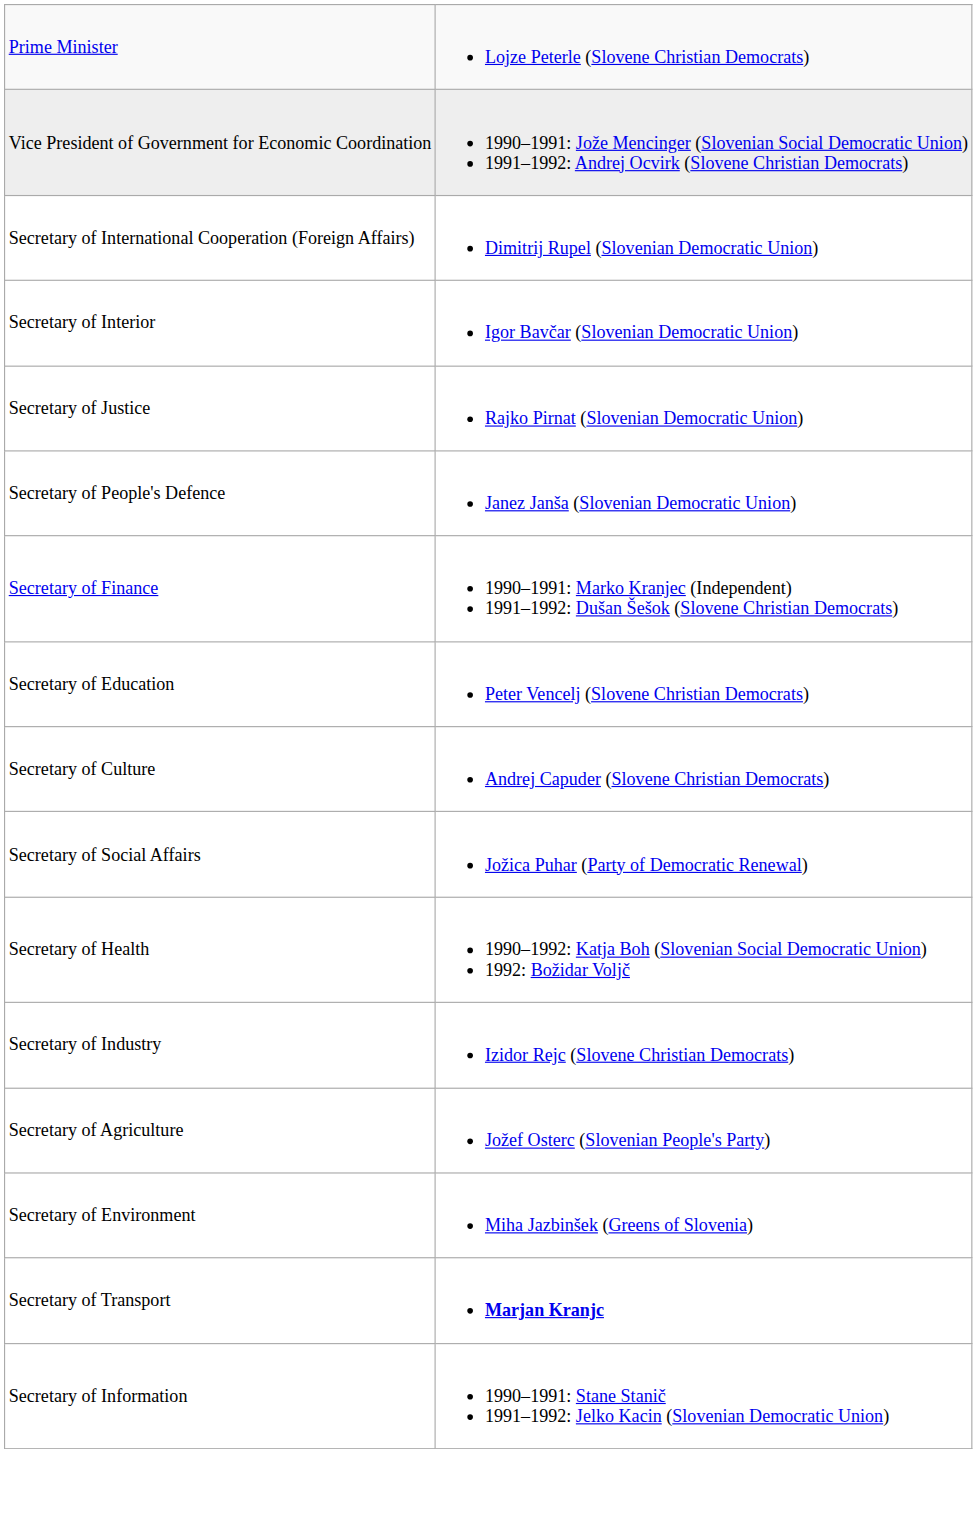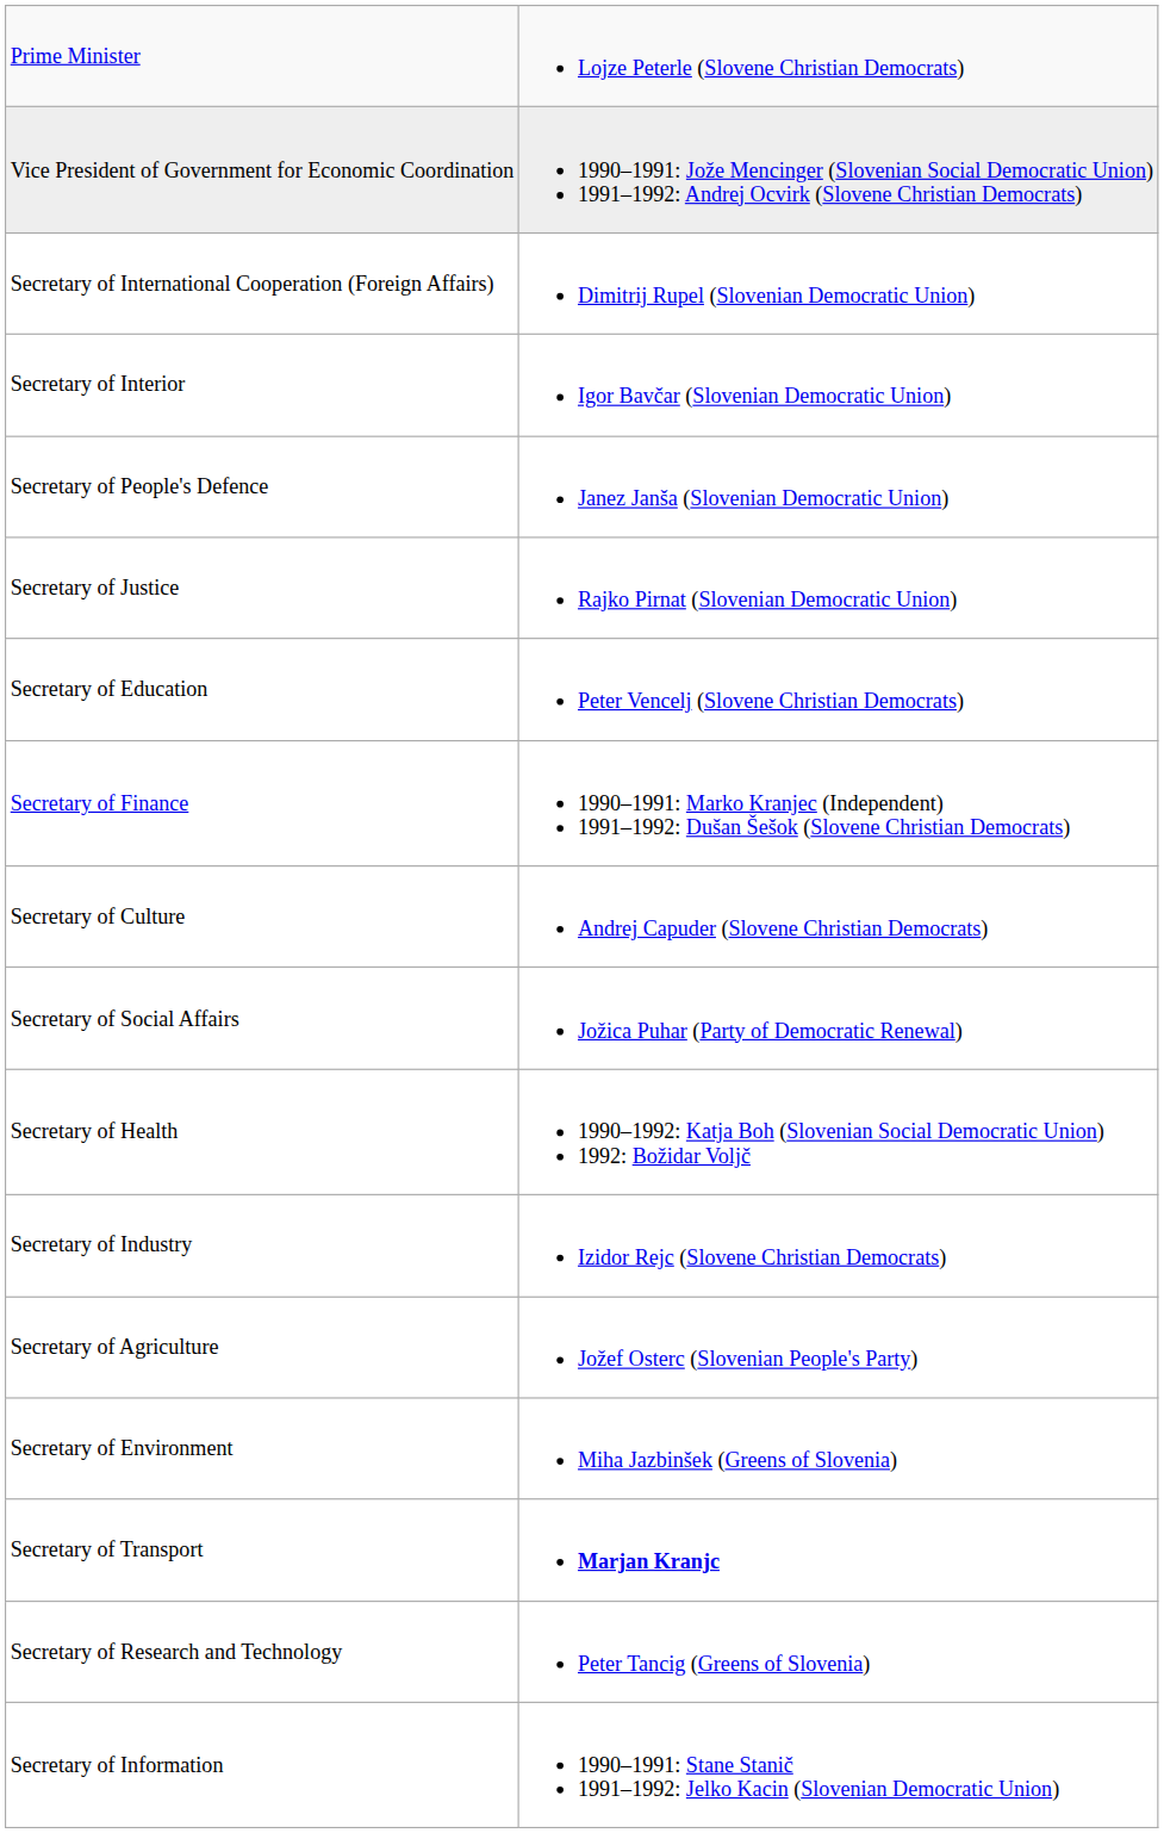 <table class="wikitable">
 <tr>
 <td><a href='#'>Prime Minister</a></td>
 <td><br><ul><li><a href='#'>Lojze Peterle</a> (<a href='#'>Slovene Christian Democrats</a>)</li></ul></td>
 </tr>
 <tr bgcolor="#EEEEEE">
 <td>Vice President of Government for Economic Coordination</td>
 <td><br><ul><li>1990–1991: <a href='#'>Jože Mencinger</a> (<a href='#'>Slovenian Social Democratic Union</a>)</li><li>1991–1992: <a href='#'>Andrej Ocvirk</a> (<a href='#'>Slovene Christian Democrats</a>)</li></ul></td>
 </tr>
 <tr bgcolor="#FFFFFF">
 <td>Secretary of International Cooperation (Foreign Affairs)</td>
 <td><br><ul><li><a href='#'>Dimitrij Rupel</a> (<a href='#'>Slovenian Democratic Union</a>)</li></ul></td>
 </tr>
 <tr bgcolor="#FFFFFF">
 <td>Secretary of Interior</td>
 <td><br><ul><li><a href='#'>Igor Bavčar</a> (<a href='#'>Slovenian Democratic Union</a>)</li></ul></td>
 </tr>
 <tr bgcolor="#FFFFFF">
+<td>Secretary of People's Defence</td>
+<td><br><ul><li><a href='#'>Janez Janša</a> (<a href='#'>Slovenian Democratic Union</a>)</li></ul></td>
+</tr>
+<tr bgcolor="#FFFFFF">
 <td>Secretary of Justice</td>
 <td><br><ul><li><a href='#'>Rajko Pirnat</a> (<a href='#'>Slovenian Democratic Union</a>)</li></ul></td>
 </tr>
 <tr bgcolor="#FFFFFF">
-<td>Secretary of People's Defence</td>
-<td><br><ul><li><a href='#'>Janez Janša</a> (<a href='#'>Slovenian Democratic Union</a>)</li></ul></td>
+<td>Secretary of Education</td>
+<td><br><ul><li><a href='#'>Peter Vencelj</a> (<a href='#'>Slovene Christian Democrats</a>)</li></ul></td>
 </tr>
 <tr bgcolor="#FFFFFF">
 <td><a href='#'>Secretary of Finance</a></td>
 <td><br><ul><li>1990–1991: <a href='#'>Marko Kranjec</a> (Independent)</li><li>1991–1992: <a href='#'>Dušan Šešok</a> (<a href='#'>Slovene Christian Democrats</a>)</li></ul></td>
-</tr>
-<tr bgcolor="#FFFFFF">
-<td>Secretary of Education</td>
-<td><br><ul><li><a href='#'>Peter Vencelj</a> (<a href='#'>Slovene Christian Democrats</a>)</li></ul></td>
 </tr>
 <tr bgcolor="#FFFFFF">
 <td>Secretary of Culture</td>
 <td><br><ul><li><a href='#'>Andrej Capuder</a> (<a href='#'>Slovene Christian Democrats</a>)</li></ul></td>
 </tr>
 <tr bgcolor="#FFFFFF">
 <td>Secretary of Social Affairs</td>
 <td><br><ul><li><a href='#'>Jožica Puhar</a> (<a href='#'>Party of Democratic Renewal</a>)</li></ul></td>
 </tr>
 <tr bgcolor="#FFFFFF">
 <td>Secretary of Health</td>
 <td><br><ul><li>1990–1992: <a href='#'>Katja Boh</a> (<a href='#'>Slovenian Social Democratic Union</a>)</li><li>1992: <a href='#'>Božidar Voljč</a></li></ul></td>
 </tr>
 <tr bgcolor="#FFFFFF">
 <td>Secretary of Industry</td>
 <td><br><ul><li><a href='#'>Izidor Rejc</a> (<a href='#'>Slovene Christian Democrats</a>)</li></ul></td>
 </tr>
 <tr bgcolor="#FFFFFF">
 <td>Secretary of Agriculture</td>
 <td><br><ul><li><a href='#'>Jožef Osterc</a> (<a href='#'>Slovenian People's Party</a>)</li></ul></td>
 </tr>
 <tr bgcolor="#FFFFFF">
 <td>Secretary of Environment</td>
 <td><br><ul><li><a href='#'>Miha Jazbinšek</a> (<a href='#'>Greens of Slovenia</a>)</li></ul></td>
 </tr>
 <tr bgcolor="#FFFFFF">
 <td>Secretary of Transport</td>
 <td><strong><br><ul><li><a href='#'>Marjan Kranjc</a></li></ul></strong></td>
 </tr>
 <tr bgcolor="#FFFFFF">
+<td>Secretary of Research and Technology</td>
+<td><br><ul><li><a href='#'>Peter Tancig</a> (<a href='#'>Greens of Slovenia</a>)</li></ul></td>
+</tr>
+<tr bgcolor="#FFFFFF">
 <td>Secretary of Information</td>
 <td><br><ul><li>1990–1991: <a href='#'>Stane Stanič</a></li><li>1991–1992: <a href='#'>Jelko Kacin</a> (<a href='#'>Slovenian Democratic Union</a>)</li></ul></td>
 </tr>
 </table>
